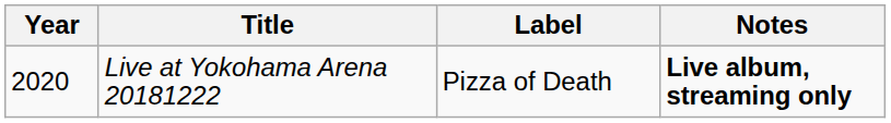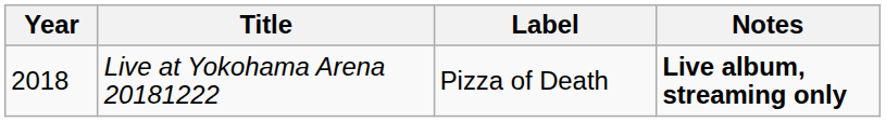 <table class="wikitable">
 <tr>
 <th width="50">Year</th>
 <th width="200">Title</th>
 <th width="130">Label</th>
 <th width="130">Notes</th>
 </tr>
 <tr>
-<td>2020</td>
+<td>2018</td>
 <td><em>Live at Yokohama Arena 20181222</em></td>
 <td>Pizza of Death</td>
 <td><strong>Live album, streaming only</strong></td>
 </tr>
 </table>
